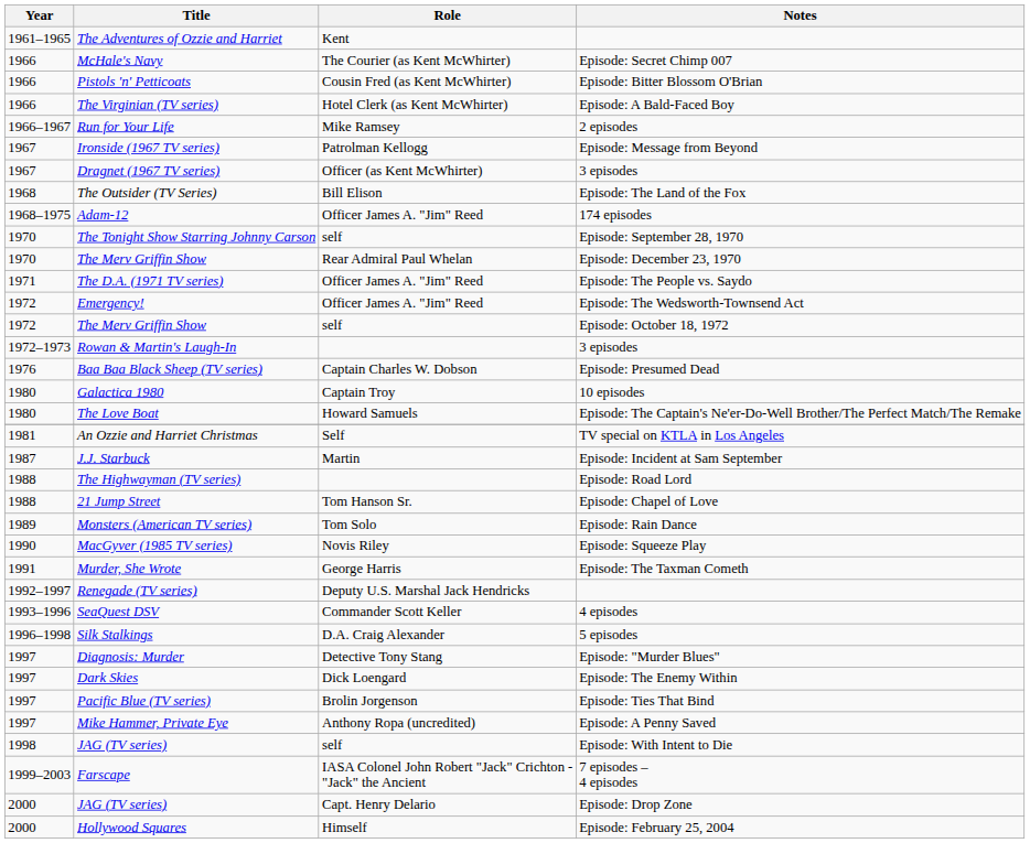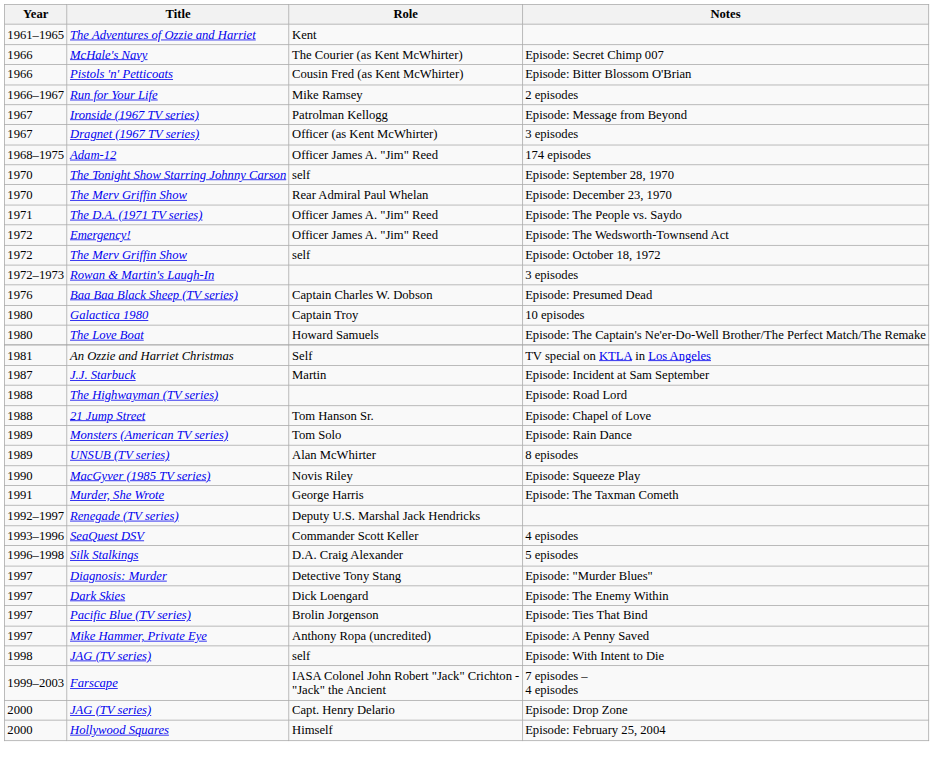 <table class="wikitable sortable">
 <tr>
 <th>Year</th>
 <th>Title</th>
 <th>Role</th>
 <th class="unsortable">Notes</th>
 </tr>
 <tr>
 <td>1961–1965</td>
 <td><em><a href='#'>The Adventures of Ozzie and Harriet</a></em></td>
 <td>Kent</td>
 <td></td>
 </tr>
 <tr>
 <td>1966</td>
 <td><em><a href='#'>McHale's Navy</a></em></td>
 <td>The Courier (as Kent McWhirter)</td>
 <td>Episode: Secret Chimp 007</td>
 </tr>
 <tr>
 <td>1966</td>
 <td><em><a href='#'>Pistols 'n' Petticoats</a></em></td>
 <td>Cousin Fred (as Kent McWhirter)</td>
 <td>Episode: Bitter Blossom O'Brian</td>
 </tr>
 <tr>
-<td>1966</td>
-<td><em><a href='#'>The Virginian (TV series)</a></em></td>
-<td>Hotel Clerk (as Kent McWhirter)</td>
-<td>Episode: A Bald-Faced Boy</td>
-</tr>
-<tr>
 <td>1966–1967</td>
 <td><em><a href='#'>Run for Your Life</a></em></td>
 <td>Mike Ramsey</td>
 <td>2 episodes</td>
 </tr>
 <tr>
 <td>1967</td>
 <td><em><a href='#'>Ironside (1967 TV series)</a></em></td>
 <td>Patrolman Kellogg</td>
 <td>Episode: Message from Beyond</td>
 </tr>
 <tr>
 <td>1967</td>
 <td><em><a href='#'>Dragnet (1967 TV series)</a></em></td>
 <td>Officer (as Kent McWhirter)</td>
 <td>3 episodes</td>
-</tr>
-<tr>
-<td>1968</td>
-<td><em>The Outsider (TV Series)</em></td>
-<td>Bill Elison</td>
-<td>Episode: The Land of the Fox</td>
 </tr>
 <tr>
 <td>1968–1975</td>
 <td><em><a href='#'>Adam-12</a></em></td>
 <td>Officer James A. "Jim" Reed</td>
 <td>174 episodes</td>
 </tr>
 <tr>
 <td>1970</td>
 <td><em><a href='#'>The Tonight Show Starring Johnny Carson</a></em></td>
 <td>self</td>
 <td>Episode: September 28, 1970</td>
 </tr>
 <tr>
 <td>1970</td>
 <td><em><a href='#'>The Merv Griffin Show</a></em></td>
 <td>Rear Admiral Paul Whelan</td>
 <td>Episode: December 23, 1970</td>
 </tr>
 <tr>
 <td>1971</td>
 <td><em><a href='#'>The D.A. (1971 TV series)</a></em></td>
 <td>Officer James A. "Jim" Reed</td>
 <td>Episode: The People vs. Saydo</td>
 </tr>
 <tr>
 <td>1972</td>
 <td><em><a href='#'>Emergency!</a></em></td>
 <td>Officer James A. "Jim" Reed</td>
 <td>Episode: The Wedsworth-Townsend Act</td>
 </tr>
 <tr>
 <td>1972</td>
 <td><em><a href='#'>The Merv Griffin Show</a></em></td>
 <td>self</td>
 <td>Episode: October 18, 1972</td>
 </tr>
 <tr>
 <td>1972–1973</td>
 <td><em><a href='#'>Rowan & Martin's Laugh-In</a></em></td>
 <td></td>
 <td>3 episodes</td>
 </tr>
 <tr>
 <td>1976</td>
 <td><em><a href='#'>Baa Baa Black Sheep (TV series)</a></em></td>
 <td>Captain Charles W. Dobson</td>
 <td>Episode: Presumed Dead</td>
 </tr>
 <tr>
 <td>1980</td>
 <td><em><a href='#'>Galactica 1980</a></em></td>
 <td>Captain Troy</td>
 <td>10 episodes</td>
 </tr>
 <tr>
 <td>1980</td>
 <td><em><a href='#'>The Love Boat</a></em></td>
 <td>Howard Samuels</td>
 <td>Episode: The Captain's Ne'er-Do-Well Brother/The Perfect Match/The Remake</td>
 </tr>
 <tr>
 </tr>
 <tr>
 <td>1981</td>
 <td><em>An Ozzie and Harriet Christmas</em></td>
 <td>Self</td>
 <td>TV special on <a href='#'>KTLA</a> in <a href='#'>Los Angeles</a></td>
 </tr>
 <tr>
 <td>1987</td>
 <td><em><a href='#'>J.J. Starbuck</a></em></td>
 <td>Martin</td>
 <td>Episode: Incident at Sam September</td>
 </tr>
 <tr>
 <td>1988</td>
 <td><em><a href='#'>The Highwayman (TV series)</a></em></td>
 <td></td>
 <td>Episode: Road Lord</td>
 </tr>
 <tr>
 <td>1988</td>
 <td><em><a href='#'>21 Jump Street</a></em></td>
 <td>Tom Hanson Sr.</td>
 <td>Episode: Chapel of Love</td>
 </tr>
 <tr>
 <td>1989</td>
 <td><em><a href='#'>Monsters (American TV series)</a></em></td>
 <td>Tom Solo</td>
 <td>Episode: Rain Dance</td>
 </tr>
 <tr>
+<td>1989</td>
+<td><em><a href='#'>UNSUB (TV series)</a></em></td>
+<td>Alan McWhirter</td>
+<td>8 episodes</td>
+</tr>
+<tr>
 <td>1990</td>
 <td><em><a href='#'>MacGyver (1985 TV series)</a></em></td>
 <td>Novis Riley</td>
 <td>Episode: Squeeze Play</td>
 </tr>
 <tr>
 <td>1991</td>
 <td><em><a href='#'>Murder, She Wrote</a></em></td>
 <td>George Harris</td>
 <td>Episode: The Taxman Cometh</td>
 </tr>
 <tr>
 <td>1992–1997</td>
 <td><em><a href='#'>Renegade (TV series)</a></em></td>
 <td>Deputy U.S. Marshal Jack Hendricks</td>
 <td></td>
 </tr>
 <tr>
 <td>1993–1996</td>
 <td><em><a href='#'>SeaQuest DSV</a></em></td>
 <td>Commander Scott Keller</td>
 <td>4 episodes</td>
 </tr>
 <tr>
 <td>1996–1998</td>
 <td><em><a href='#'>Silk Stalkings</a></em></td>
 <td>D.A. Craig Alexander</td>
 <td>5 episodes</td>
 </tr>
 <tr>
 <td>1997</td>
 <td><em><a href='#'>Diagnosis: Murder</a></em></td>
 <td>Detective Tony Stang</td>
 <td>Episode: "Murder Blues"</td>
 </tr>
 <tr>
 <td>1997</td>
 <td><em><a href='#'>Dark Skies</a></em></td>
 <td>Dick Loengard</td>
 <td>Episode: The Enemy Within</td>
 </tr>
 <tr>
 <td>1997</td>
 <td><em><a href='#'>Pacific Blue (TV series)</a></em></td>
 <td>Brolin Jorgenson</td>
 <td>Episode: Ties That Bind</td>
 </tr>
 <tr>
 <td>1997</td>
 <td><em><a href='#'>Mike Hammer, Private Eye</a></em></td>
 <td>Anthony Ropa (uncredited)</td>
 <td>Episode: A Penny Saved</td>
 </tr>
 <tr>
 <td>1998</td>
 <td><em><a href='#'>JAG (TV series)</a></em></td>
 <td>self</td>
 <td>Episode: With Intent to Die</td>
 </tr>
 <tr>
 <td>1999–2003</td>
 <td><em><a href='#'>Farscape</a></em></td>
 <td>IASA Colonel John Robert "Jack" Crichton -<br>"Jack" the Ancient</td>
 <td>7 episodes –<br>4 episodes</td>
 </tr>
 <tr>
 <td>2000</td>
 <td><em><a href='#'>JAG (TV series)</a></em></td>
 <td>Capt. Henry Delario</td>
 <td>Episode: Drop Zone</td>
 </tr>
 <tr>
 <td>2000</td>
 <td><em><a href='#'>Hollywood Squares</a></em></td>
 <td>Himself</td>
 <td>Episode: February 25, 2004</td>
 </tr>
 </table>
